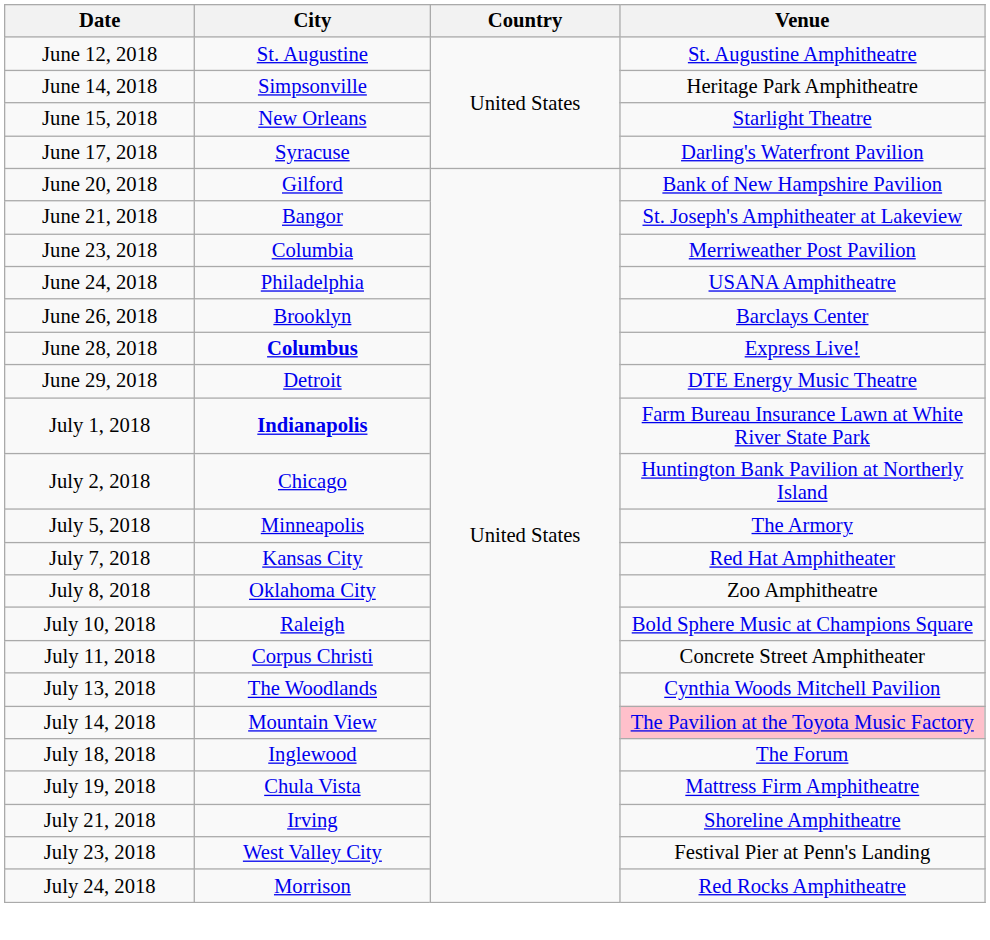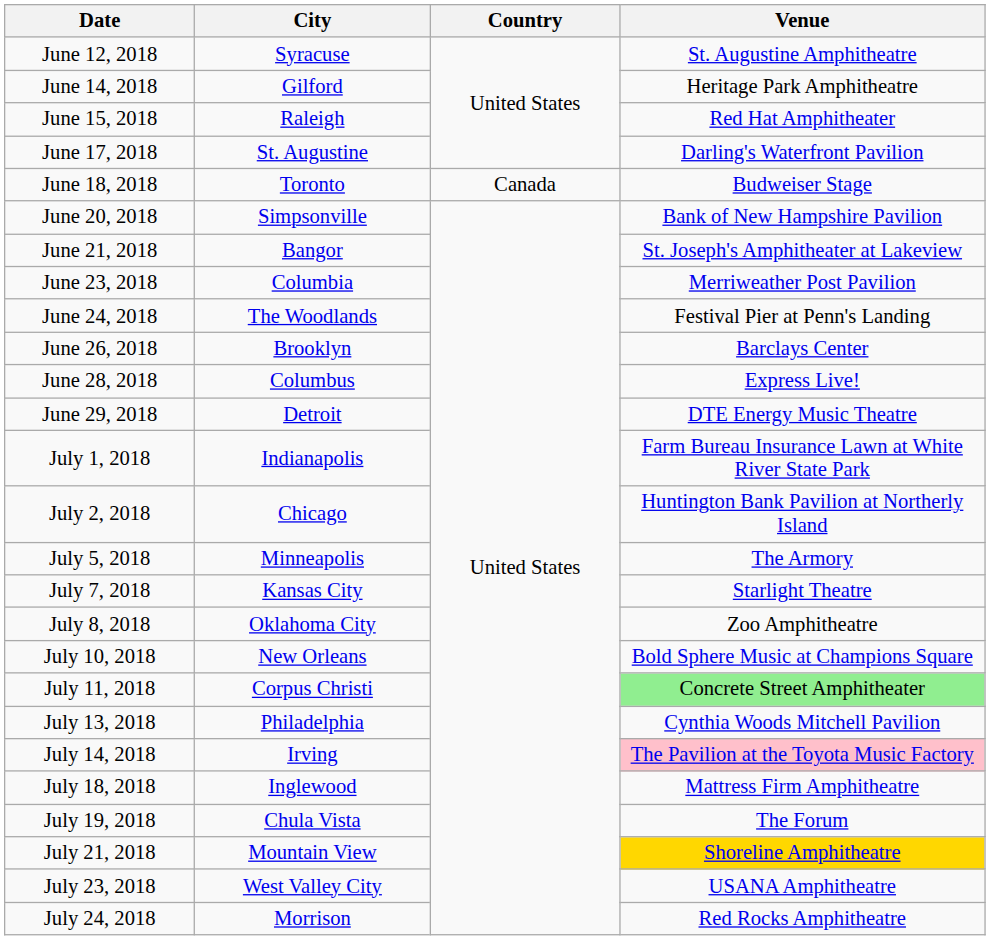 <table class="wikitable" style="text-align:center;">
 <tr>
 <th style="width:140px;">Date</th>
 <th style="width:175px;">City</th>
 <th style="width:140px;">Country</th>
 <th style="width:275px;">Venue</th>
 </tr>
 <tr>
 <td>June 12, 2018</td>
-<td><a href='#'>St. Augustine</a></td>
+<td><a href='#'>Syracuse</a></td>
 <td rowspan="4">United States</td>
 <td><a href='#'>St. Augustine Amphitheatre</a></td>
 </tr>
 <tr>
 <td>June 14, 2018</td>
-<td><a href='#'>Simpsonville</a></td>
+<td><a href='#'>Gilford</a></td>
 <td>Heritage Park Amphitheatre</td>
 </tr>
 <tr>
 <td>June 15, 2018</td>
-<td><a href='#'>New Orleans</a></td>
-<td><a href='#'>Starlight Theatre</a></td>
+<td><a href='#'>Raleigh</a></td>
+<td><a href='#'>Red Hat Amphitheater</a></td>
 </tr>
 <tr>
 <td>June 17, 2018</td>
-<td><a href='#'>Syracuse</a></td>
+<td><a href='#'>St. Augustine</a></td>
 <td><a href='#'>Darling's Waterfront Pavilion</a></td>
 </tr>
 <tr>
+<td>June 18, 2018</td>
+<td><a href='#'>Toronto</a></td>
+<td rowspan="1">Canada</td>
+<td><a href='#'>Budweiser Stage</a></td>
+</tr>
+<tr>
 <td>June 20, 2018</td>
-<td><a href='#'>Gilford</a></td>
+<td><a href='#'>Simpsonville</a></td>
 <td rowspan="21">United States</td>
 <td><a href='#'>Bank of New Hampshire Pavilion</a></td>
 </tr>
 <tr>
 <td>June 21, 2018</td>
 <td><a href='#'>Bangor</a></td>
 <td><a href='#'>St. Joseph's Amphitheater at Lakeview</a></td>
 </tr>
 <tr>
 <td>June 23, 2018</td>
 <td><a href='#'>Columbia</a></td>
 <td><a href='#'>Merriweather Post Pavilion</a></td>
 </tr>
 <tr>
 <td>June 24, 2018</td>
-<td><a href='#'>Philadelphia</a></td>
-<td><a href='#'>USANA Amphitheatre</a></td>
+<td><a href='#'>The Woodlands</a></td>
+<td>Festival Pier at Penn's Landing</td>
 </tr>
 <tr>
 <td>June 26, 2018</td>
 <td><a href='#'>Brooklyn</a></td>
 <td><a href='#'>Barclays Center</a></td>
 </tr>
 <tr>
 <td>June 28, 2018</td>
-<td><strong><a href='#'>Columbus</a></strong></td>
+<td><a href='#'>Columbus</a></td>
 <td><a href='#'>Express Live!</a></td>
 </tr>
 <tr>
 <td>June 29, 2018</td>
 <td><a href='#'>Detroit</a></td>
 <td><a href='#'>DTE Energy Music Theatre</a></td>
 </tr>
 <tr>
 <td>July 1, 2018</td>
-<td><strong><a href='#'>Indianapolis</a></strong></td>
+<td><a href='#'>Indianapolis</a></td>
 <td><a href='#'>Farm Bureau Insurance Lawn at White River State Park</a></td>
 </tr>
 <tr>
 <td>July 2, 2018</td>
 <td><a href='#'>Chicago</a></td>
 <td><a href='#'>Huntington Bank Pavilion at Northerly Island</a></td>
 </tr>
 <tr>
 <td>July 5, 2018</td>
 <td><a href='#'>Minneapolis</a></td>
 <td><a href='#'>The Armory</a></td>
 </tr>
 <tr>
 <td>July 7, 2018</td>
 <td><a href='#'>Kansas City</a></td>
-<td><a href='#'>Red Hat Amphitheater</a></td>
+<td><a href='#'>Starlight Theatre</a></td>
 </tr>
 <tr>
 <td>July 8, 2018</td>
 <td><a href='#'>Oklahoma City</a></td>
 <td>Zoo Amphitheatre</td>
 </tr>
 <tr>
 <td>July 10, 2018</td>
-<td><a href='#'>Raleigh</a></td>
+<td><a href='#'>New Orleans</a></td>
 <td><a href='#'>Bold Sphere Music at Champions Square</a></td>
 </tr>
 <tr>
 <td>July 11, 2018</td>
 <td><a href='#'>Corpus Christi</a></td>
-<td>Concrete Street Amphitheater</td>
+<td style="background: lightgreen;">Concrete Street Amphitheater</td>
 </tr>
 <tr>
 <td>July 13, 2018</td>
-<td><a href='#'>The Woodlands</a></td>
+<td><a href='#'>Philadelphia</a></td>
 <td><a href='#'>Cynthia Woods Mitchell Pavilion</a></td>
 </tr>
 <tr>
 <td>July 14, 2018</td>
-<td><a href='#'>Mountain View</a></td>
+<td><a href='#'>Irving</a></td>
 <td style="background: pink;"><a href='#'>The Pavilion at the Toyota Music Factory</a></td>
 </tr>
 <tr>
 <td>July 18, 2018</td>
 <td><a href='#'>Inglewood</a></td>
-<td><a href='#'>The Forum</a></td>
+<td><a href='#'>Mattress Firm Amphitheatre</a></td>
 </tr>
 <tr>
 <td>July 19, 2018</td>
 <td><a href='#'>Chula Vista</a></td>
-<td><a href='#'>Mattress Firm Amphitheatre</a></td>
+<td><a href='#'>The Forum</a></td>
 </tr>
 <tr>
 <td>July 21, 2018</td>
-<td><a href='#'>Irving</a></td>
-<td><a href='#'>Shoreline Amphitheatre</a></td>
+<td><a href='#'>Mountain View</a></td>
+<td style="background: gold;"><a href='#'>Shoreline Amphitheatre</a></td>
 </tr>
 <tr>
 <td>July 23, 2018</td>
 <td><a href='#'>West Valley City</a></td>
-<td>Festival Pier at Penn's Landing</td>
+<td><a href='#'>USANA Amphitheatre</a></td>
 </tr>
 <tr>
 <td>July 24, 2018</td>
 <td><a href='#'>Morrison</a></td>
 <td><a href='#'>Red Rocks Amphitheatre</a></td>
 </tr>
 </table>
